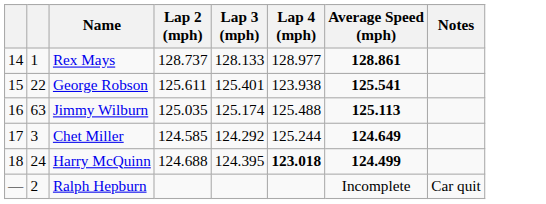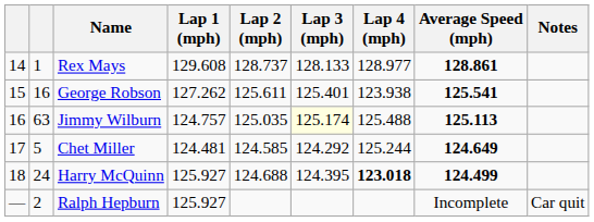 <table class="wikitable" style="font-size: 90%;">
 <tr align="center">
 <th></th>
 <th></th>
 <th>Name</th>
+<th>Lap 1<br>(mph)</th>
 <th>Lap 2<br>(mph)</th>
 <th>Lap 3<br>(mph)</th>
 <th>Lap 4<br>(mph)</th>
 <th>Average Speed<br>(mph)</th>
 <th>Notes</th>
 </tr>
 <tr>
 <td align=center>14</td>
 <td>1</td>
 <td> <a href='#'>Rex Mays</a></td>
+<td>129.608</td>
 <td>128.737</td>
 <td>128.133</td>
 <td>128.977</td>
 <td align=center><strong>128.861</strong></td>
 <td></td>
 </tr>
 <tr>
 <td align=center>15</td>
-<td>22</td>
+<td>16</td>
 <td> <a href='#'>George Robson</a></td>
+<td>127.262</td>
 <td>125.611</td>
 <td>125.401</td>
 <td>123.938</td>
 <td align=center><strong>125.541</strong></td>
 <td></td>
 </tr>
 <tr>
 <td align=center>16</td>
 <td>63</td>
 <td> <a href='#'>Jimmy Wilburn</a> <strong></strong></td>
+<td>124.757</td>
 <td>125.035</td>
-<td>125.174</td>
+<td style="background: lightyellow;">125.174</td>
 <td>125.488</td>
 <td align=center><strong>125.113</strong></td>
 <td></td>
 </tr>
 <tr>
 <td align=center>17</td>
-<td>3</td>
+<td>5</td>
 <td> <a href='#'>Chet Miller</a></td>
+<td>124.481</td>
 <td>124.585</td>
 <td>124.292</td>
 <td>125.244</td>
 <td align=center><strong>124.649</strong></td>
 <td></td>
 </tr>
 <tr>
 <td align=center>18</td>
 <td>24</td>
 <td> <a href='#'>Harry McQuinn</a></td>
+<td>125.927</td>
 <td>124.688</td>
 <td>124.395</td>
 <td><strong>123.018</strong></td>
 <td align=center><strong>124.499</strong></td>
 <td></td>
 </tr>
 <tr>
 <td align=center>—</td>
 <td>2</td>
 <td> <a href='#'>Ralph Hepburn</a></td>
+<td>125.927</td>
 <td></td>
 <td></td>
 <td></td>
 <td align=center>Incomplete</td>
 <td>Car quit</td>
 </tr>
 </table>
